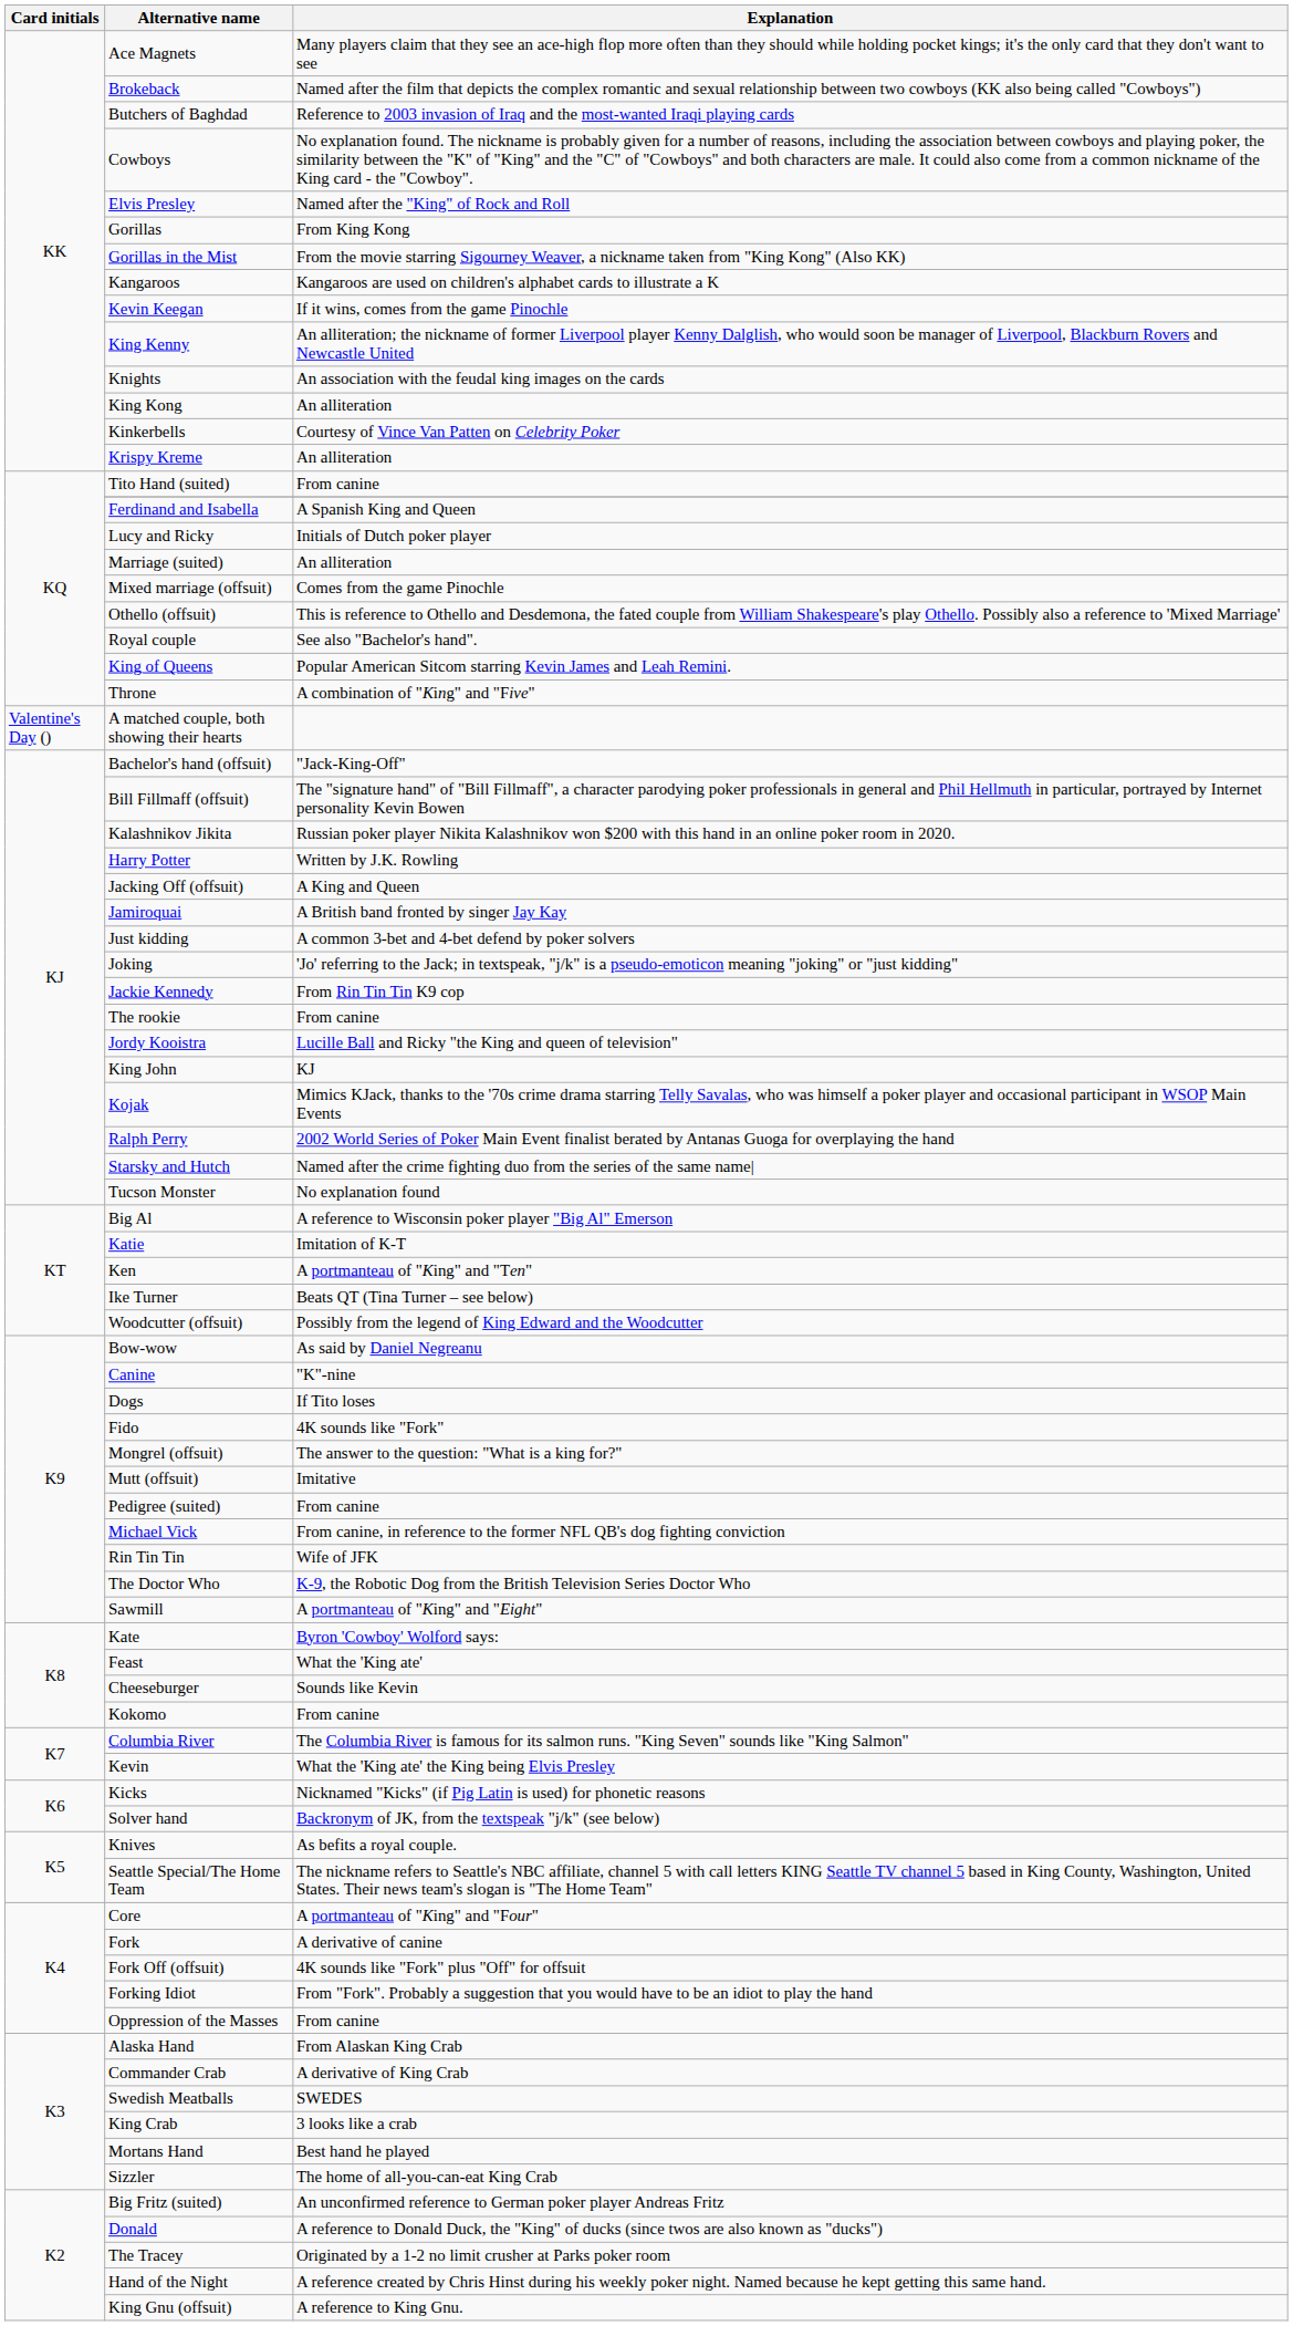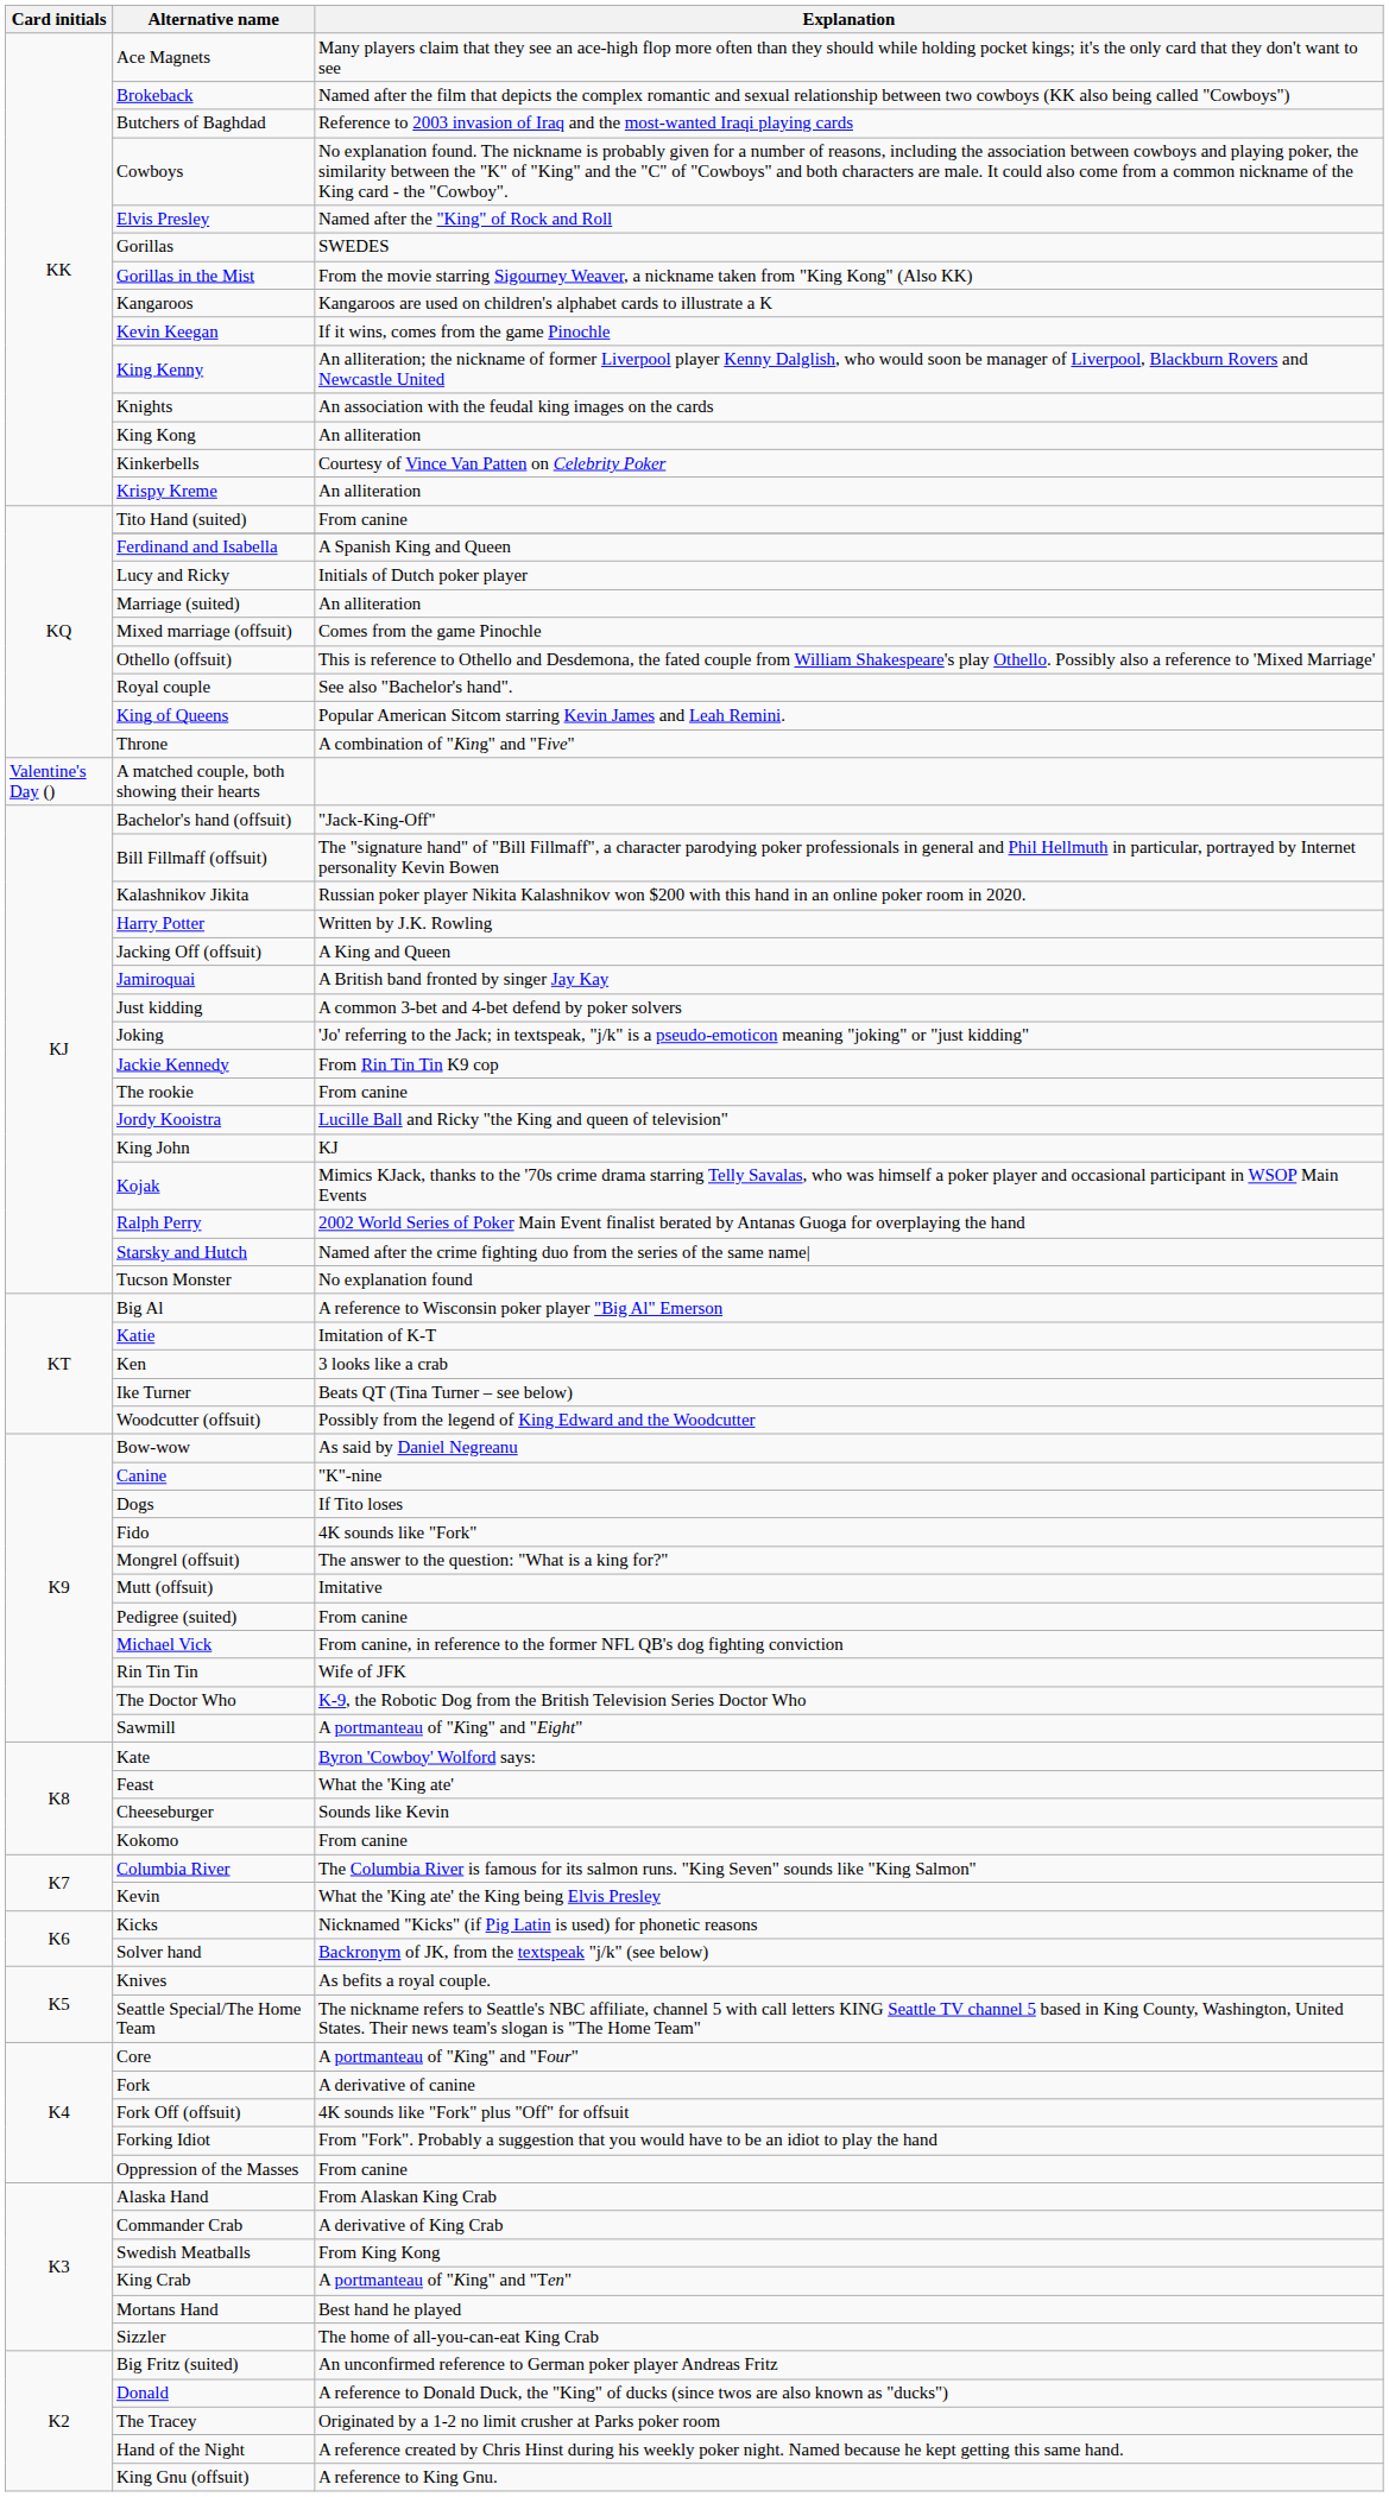 <table class="wikitable">
 <tr>
 <th>Card initials</th>
 <th>Alternative name</th>
 <th>Explanation</th>
 </tr>
 <tr>
 <td align="center" rowspan="14">KK</td>
 <td>Ace Magnets</td>
 <td>Many players claim that they see an ace-high flop more often than they should while holding pocket kings; it's the only card that they don't want to see</td>
 </tr>
 <tr>
 <td><a href='#'>Brokeback</a></td>
 <td>Named after the film that depicts the complex romantic and sexual relationship between two cowboys (KK also being called "Cowboys")</td>
 </tr>
 <tr>
 <td>Butchers of Baghdad</td>
 <td>Reference to <a href='#'>2003 invasion of Iraq</a> and the <a href='#'>most-wanted Iraqi playing cards</a></td>
 </tr>
 <tr>
 <td>Cowboys</td>
 <td>No explanation found. The nickname is probably given for a number of reasons, including the association between cowboys and playing poker, the similarity between the "K" of "King" and the "C" of "Cowboys" and both characters are male. It could also come from a common nickname of the King card - the "Cowboy".</td>
 </tr>
 <tr>
 <td><a href='#'>Elvis Presley</a></td>
 <td>Named after the <a href='#'>"King" of Rock and Roll</a></td>
 </tr>
 <tr>
 <td>Gorillas</td>
-<td>From King Kong</td>
+<td>SWEDES</td>
 </tr>
 <tr>
 <td><a href='#'>Gorillas in the Mist</a></td>
 <td>From the movie starring <a href='#'>Sigourney Weaver</a>, a nickname taken from "King Kong" (Also KK)</td>
 </tr>
 <tr>
 <td>Kangaroos</td>
 <td>Kangaroos are used on children's alphabet cards to illustrate a K</td>
 </tr>
 <tr>
 <td><a href='#'>Kevin Keegan</a></td>
 <td>If it wins, comes from the game <a href='#'>Pinochle</a></td>
 </tr>
 <tr>
 <td><a href='#'>King Kenny</a></td>
 <td>An alliteration; the nickname of former <a href='#'>Liverpool</a> player <a href='#'>Kenny Dalglish</a>, who would soon be manager of <a href='#'>Liverpool</a>, <a href='#'>Blackburn Rovers</a> and <a href='#'>Newcastle United</a></td>
 </tr>
 <tr>
 <td>Knights</td>
 <td>An association with the feudal king images on the cards</td>
 </tr>
 <tr>
 <td>King Kong</td>
 <td>An alliteration</td>
 </tr>
 <tr>
 <td>Kinkerbells</td>
 <td>Courtesy of <a href='#'>Vince Van Patten</a> on <em><a href='#'>Celebrity Poker</a></em></td>
 </tr>
 <tr>
 <td><a href='#'>Krispy Kreme</a></td>
 <td>An alliteration</td>
 </tr>
 <tr>
 <td align="center" rowspan="10">KQ</td>
 <td>Tito Hand (suited)</td>
 <td>From canine</td>
 </tr>
 <tr Divorce (suited)||If it loses>
 </tr>
 <tr>
 <td><a href='#'>Ferdinand and Isabella</a></td>
 <td>A Spanish King and Queen</td>
 </tr>
 <tr>
 <td>Lucy and Ricky</td>
 <td>Initials of Dutch poker player</td>
 </tr>
 <tr>
 <td>Marriage (suited)</td>
 <td>An alliteration</td>
 </tr>
 <tr>
 <td>Mixed marriage (offsuit)</td>
 <td>Comes from the game Pinochle</td>
 </tr>
 <tr>
 <td>Othello (offsuit)</td>
 <td>This is reference to Othello and Desdemona, the fated couple from <a href='#'>William Shakespeare</a>'s play <a href='#'>Othello</a>. Possibly also a reference to 'Mixed Marriage'</td>
 </tr>
 <tr>
 <td>Royal couple</td>
 <td>See also "Bachelor's hand".</td>
 </tr>
 <tr>
 <td><a href='#'>King of Queens</a></td>
 <td>Popular American Sitcom starring <a href='#'>Kevin James</a> and <a href='#'>Leah Remini</a>.</td>
 </tr>
 <tr>
 <td>Throne</td>
 <td>A combination of "<em>K</em>i<em>n</em>g" and "F<em>ive</em>"</td>
 </tr>
 <tr>
 <td><a href='#'>Valentine's Day</a> ()</td>
 <td>A matched couple, both showing their hearts</td>
 </tr>
 <tr>
 <td align="center" rowspan="16">KJ</td>
 <td>Bachelor's hand (offsuit)</td>
 <td>"Jack-King-Off"</td>
 </tr>
 <tr>
 <td>Bill Fillmaff (offsuit)</td>
 <td>The "signature hand" of "Bill Fillmaff", a character parodying poker professionals in general and <a href='#'>Phil Hellmuth</a> in particular, portrayed by Internet personality Kevin Bowen</td>
 </tr>
 <tr>
 <td>Kalashnikov Jikita</td>
 <td>Russian poker player Nikita Kalashnikov won $200 with this hand in an online poker room in 2020.</td>
 </tr>
 <tr>
 <td><a href='#'>Harry Potter</a></td>
 <td>Written by J.K. Rowling</td>
 </tr>
 <tr>
 <td>Jacking Off (offsuit)</td>
 <td>A King and Queen</td>
 </tr>
 <tr>
 <td><a href='#'>Jamiroquai</a></td>
 <td>A British band fronted by singer <a href='#'>Jay Kay</a></td>
 </tr>
 <tr>
 <td>Just kidding</td>
 <td>A common 3-bet and 4-bet defend by poker solvers</td>
 </tr>
 <tr>
 <td>Joking</td>
 <td>'Jo' referring to the Jack; in textspeak, "j/k" is a <a href='#'>pseudo-emoticon</a> meaning "joking" or "just kidding"</td>
 </tr>
 <tr>
 <td><a href='#'>Jackie Kennedy</a></td>
 <td>From <a href='#'>Rin Tin Tin</a> K9 cop</td>
 </tr>
 <tr>
 <td>The rookie</td>
 <td>From canine</td>
 </tr>
 <tr>
 <td><a href='#'>Jordy Kooistra</a></td>
 <td><a href='#'>Lucille Ball</a> and Ricky "the King and queen of television"</td>
 </tr>
 <tr>
 <td>King John</td>
 <td>KJ</td>
 </tr>
 <tr>
 <td><a href='#'>Kojak</a></td>
 <td>Mimics KJack, thanks to the '70s crime drama starring <a href='#'>Telly Savalas</a>, who was himself a poker player and occasional participant in <a href='#'>WSOP</a> Main Events</td>
 </tr>
 <tr>
 <td><a href='#'>Ralph Perry</a></td>
 <td><a href='#'>2002 World Series of Poker</a> Main Event finalist berated by Antanas Guoga for overplaying the hand</td>
 </tr>
 <tr>
 <td><a href='#'>Starsky and Hutch</a></td>
 <td>Named after the crime fighting duo from the series of the same name|</td>
 </tr>
 <tr>
 <td>Tucson Monster</td>
 <td>No explanation found</td>
 </tr>
 <tr>
 <td align="center" rowspan="5">KT</td>
 <td>Big Al</td>
 <td>A reference to Wisconsin poker player <a href='#'>"Big Al" Emerson</a></td>
 </tr>
 <tr>
 <td><a href='#'>Katie</a></td>
 <td>Imitation of K-T</td>
 </tr>
 <tr>
 <td>Ken</td>
-<td>A <a href='#'>portmanteau</a> of "<em>K</em>ing" and "T<em>en</em>"</td>
+<td>3 looks like a crab</td>
 </tr>
 <tr>
 <td>Ike Turner</td>
 <td>Beats QT (Tina Turner – see below)</td>
 </tr>
 <tr>
 <td>Woodcutter (offsuit)</td>
 <td>Possibly from the legend of <a href='#'>King Edward and the Woodcutter</a></td>
 </tr>
 <tr>
 <td rowspan="11" align="center">K9</td>
 <td>Bow-wow</td>
 <td>As said by <a href='#'>Daniel Negreanu</a></td>
 </tr>
 <tr>
 <td><a href='#'>Canine</a></td>
 <td>"K"-nine</td>
 </tr>
 <tr>
 <td>Dogs</td>
 <td>If Tito loses</td>
 </tr>
 <tr>
 <td>Fido</td>
 <td>4K sounds like "Fork"</td>
 </tr>
 <tr>
 <td>Mongrel (offsuit)</td>
 <td>The answer to the question: "What is a king for?"</td>
 </tr>
 <tr>
 <td>Mutt (offsuit)</td>
 <td>Imitative</td>
 </tr>
 <tr>
 <td>Pedigree (suited)</td>
 <td>From canine</td>
 </tr>
 <tr>
 <td><a href='#'>Michael Vick</a></td>
 <td>From canine, in reference to the former NFL QB's dog fighting conviction</td>
 </tr>
 <tr>
 <td>Rin Tin Tin</td>
 <td>Wife of JFK</td>
 </tr>
 <tr>
 <td>The Doctor Who</td>
 <td><a href='#'>K-9</a>, the Robotic Dog from the British Television Series Doctor Who</td>
 </tr>
 <tr>
 <td>Sawmill</td>
 <td>A <a href='#'>portmanteau</a> of "<em>K</em>ing" and "<em>Eight</em>"</td>
 </tr>
 <tr>
 <td align="center" rowspan="4">K8</td>
 <td>Kate</td>
 <td><a href='#'>Byron 'Cowboy' Wolford</a> says:<br></td>
 </tr>
 <tr>
 <td>Feast</td>
 <td>What the 'King ate'</td>
 </tr>
 <tr>
 <td>Cheeseburger</td>
 <td>Sounds like Kevin</td>
 </tr>
 <tr>
 <td>Kokomo</td>
 <td>From canine</td>
 </tr>
 <tr>
 <td align="center" rowspan="2">K7</td>
 <td><a href='#'>Columbia River</a></td>
 <td>The <a href='#'>Columbia River</a> is famous for its salmon runs. "King Seven" sounds like "King Salmon"</td>
 </tr>
 <tr>
 <td>Kevin</td>
 <td>What the 'King ate' the King being <a href='#'>Elvis Presley</a></td>
 </tr>
 <tr>
 <td align="center" rowspan="2">K6</td>
 <td>Kicks</td>
 <td>Nicknamed "Kicks" (if <a href='#'>Pig Latin</a> is used) for phonetic reasons</td>
 </tr>
 <tr>
 <td>Solver hand</td>
 <td><a href='#'>Backronym</a> of JK, from  the <a href='#'>textspeak</a> "j/k" (see below)</td>
 </tr>
 <tr>
 <td align="center" rowspan="2">K5</td>
 <td>Knives</td>
 <td>As befits a royal couple.</td>
 </tr>
 <tr>
 <td>Seattle Special/The Home Team</td>
 <td>The nickname refers to Seattle's NBC affiliate, channel 5 with call letters KING <a href='#'>Seattle TV channel 5</a> based in King County, Washington, United States. Their news team's slogan is "The Home Team"</td>
 </tr>
 <tr>
 <td align="center" rowspan="5">K4</td>
 <td>Core</td>
 <td>A  <a href='#'>portmanteau</a> of "<em>K</em>ing" and "F<em>our</em>"</td>
 </tr>
 <tr>
 <td>Fork</td>
 <td>A derivative of canine</td>
 </tr>
 <tr>
 <td>Fork Off (offsuit)</td>
 <td>4K sounds like "Fork" plus "Off" for offsuit</td>
 </tr>
 <tr>
 <td>Forking Idiot</td>
 <td>From "Fork". Probably a suggestion that you would have to be an idiot to play the hand</td>
 </tr>
 <tr>
 <td>Oppression of the Masses</td>
 <td>From canine</td>
 </tr>
 <tr>
 <td align="center" rowspan="6">K3</td>
 <td>Alaska Hand</td>
 <td>From Alaskan King Crab</td>
 </tr>
 <tr>
 <td>Commander Crab</td>
 <td>A derivative of King Crab</td>
 </tr>
 <tr>
 <td>Swedish Meatballs</td>
-<td>SWEDES</td>
+<td>From King Kong</td>
 </tr>
 <tr>
 <td>King Crab</td>
-<td>3 looks like a crab</td>
+<td>A <a href='#'>portmanteau</a> of "<em>K</em>ing" and "T<em>en</em>"</td>
 </tr>
 <tr>
 <td>Mortans Hand</td>
 <td>Best hand he played </td>
 </tr>
 <tr>
 <td>Sizzler</td>
 <td>The home of all-you-can-eat King Crab</td>
 </tr>
 <tr>
 <td align="center" rowspan="5">K2</td>
 <td>Big Fritz (suited)</td>
 <td>An unconfirmed reference to German poker player Andreas Fritz</td>
 </tr>
 <tr>
 <td><a href='#'>Donald</a></td>
 <td>A reference to Donald Duck, the "King" of ducks (since twos are also known as "ducks")</td>
 </tr>
 <tr>
 <td>The Tracey</td>
 <td>Originated by a 1-2 no limit crusher at Parks poker room</td>
 </tr>
 <tr>
 <td>Hand of the Night</td>
 <td>A reference created by Chris Hinst during his weekly poker night.  Named because he kept getting this same hand.</td>
 </tr>
 <tr>
 <td>King Gnu (offsuit)</td>
 <td>A reference to King Gnu.</td>
 </tr>
 </table>
